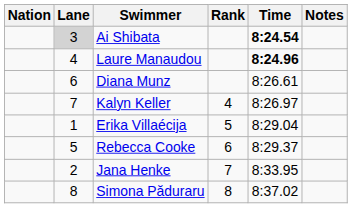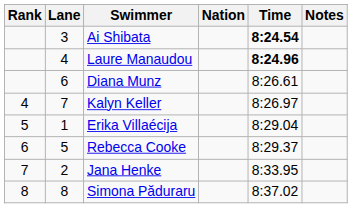 <table class="wikitable sortable" style="text-align:center">
 <tr>
-<th>Nation</th>
+<th>Rank</th>
 <th>Lane</th>
 <th>Swimmer</th>
-<th>Rank</th>
+<th>Nation</th>
 <th>Time</th>
 <th>Notes</th>
 </tr>
 <tr>
+<td></td>
+<td>3</td>
+<td align=left><a href='#'>Ai Shibata</a></td>
 <td align=left></td>
-<td style="background: lightgrey;">3</td>
-<td align=left><a href='#'>Ai Shibata</a></td>
-<td></td>
 <td><strong>8:24.54</strong></td>
 <td></td>
 </tr>
 <tr>
-<td align=left></td>
+<td></td>
 <td>4</td>
 <td align=left><a href='#'>Laure Manaudou</a></td>
-<td></td>
+<td align=left></td>
 <td><strong>8:24.96</strong></td>
 <td></td>
 </tr>
 <tr>
-<td align=left></td>
+<td></td>
 <td>6</td>
 <td align=left><a href='#'>Diana Munz</a></td>
-<td></td>
+<td align=left></td>
 <td>8:26.61</td>
 <td></td>
 </tr>
 <tr>
-<td align=left></td>
+<td>4</td>
 <td>7</td>
 <td align=left><a href='#'>Kalyn Keller</a></td>
-<td>4</td>
+<td align=left></td>
 <td>8:26.97</td>
 <td></td>
 </tr>
 <tr>
-<td align=left></td>
+<td>5</td>
 <td>1</td>
 <td align=left><a href='#'>Erika Villaécija</a></td>
-<td>5</td>
+<td align=left></td>
 <td>8:29.04</td>
 <td></td>
 </tr>
 <tr>
-<td align=left></td>
+<td>6</td>
 <td>5</td>
 <td align=left><a href='#'>Rebecca Cooke</a></td>
-<td>6</td>
+<td align=left></td>
 <td>8:29.37</td>
 <td></td>
 </tr>
 <tr>
-<td align=left></td>
+<td>7</td>
 <td>2</td>
 <td align=left><a href='#'>Jana Henke</a></td>
-<td>7</td>
+<td align=left></td>
 <td>8:33.95</td>
 <td></td>
 </tr>
 <tr>
-<td align=left></td>
+<td>8</td>
 <td>8</td>
 <td align=left><a href='#'>Simona Păduraru</a></td>
-<td>8</td>
+<td align=left></td>
 <td>8:37.02</td>
 <td></td>
 </tr>
 </table>
